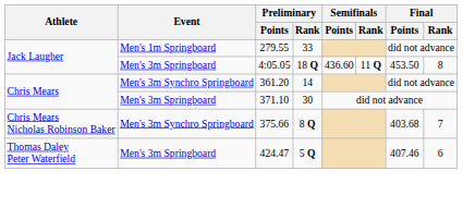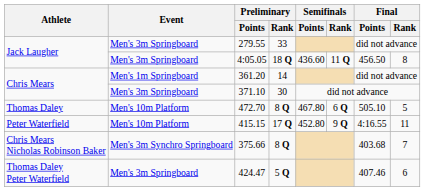 <table class=wikitable style="font-size:90%">
 <tr>
 <th rowspan="2">Athlete</th>
 <th rowspan="2">Event</th>
 <th colspan="2">Preliminary</th>
 <th colspan="2">Semifinals</th>
 <th colspan="2">Final</th>
 </tr>
 <tr>
 <th>Points</th>
 <th>Rank</th>
 <th>Points</th>
 <th>Rank</th>
 <th>Points</th>
 <th>Rank</th>
 </tr>
 <tr>
 <td rowspan="2"><a href='#'>Jack Laugher</a></td>
-<td><a href='#'>Men's 1m Springboard</a></td>
+<td><a href='#'>Men's 3m Springboard</a></td>
 <td align=center>279.55</td>
 <td align=center>33</td>
 <td colspan="2" style="background:wheat;"></td>
 <td style="text-align:center;" colspan="2">did not advance</td>
 </tr>
 <tr>
 <td><a href='#'>Men's 3m Springboard</a></td>
 <td align=center>4:05.05</td>
 <td align=center>18 <strong>Q</strong></td>
 <td align=center>436.60</td>
 <td align=center>11 <strong>Q</strong></td>
-<td align=center>453.50</td>
+<td align=center>456.50</td>
 <td align=center>8</td>
 </tr>
 <tr>
 <td rowspan="2"><a href='#'>Chris Mears</a></td>
-<td><a href='#'>Men's 3m Synchro Springboard</a></td>
+<td><a href='#'>Men's 1m Springboard</a></td>
 <td align=center>361.20</td>
 <td align=center>14</td>
 <td colspan="2" style="background:wheat;"></td>
 <td style="text-align:center;" colspan="2">did not advance</td>
 </tr>
 <tr>
 <td><a href='#'>Men's 3m Springboard</a></td>
 <td align=center>371.10</td>
 <td align=center>30</td>
 <td align=center colspan=4>did not advance</td>
+</tr>
+<tr>
+<td><a href='#'>Thomas Daley</a></td>
+<td><a href='#'>Men's 10m Platform</a></td>
+<td align=center>472.70</td>
+<td align=center>8 <strong>Q</strong></td>
+<td align=center>467.80</td>
+<td align=center>6 <strong>Q</strong></td>
+<td align=center>505.10</td>
+<td align=center>5</td>
+</tr>
+<tr>
+<td><a href='#'>Peter Waterfield</a></td>
+<td><a href='#'>Men's 10m Platform</a></td>
+<td align=center>415.15</td>
+<td align=center>17 <strong>Q</strong></td>
+<td align=center>452.80</td>
+<td align=center>9 <strong>Q</strong></td>
+<td align=center>4:16.55</td>
+<td align=center>11</td>
 </tr>
 <tr>
 <td><a href='#'>Chris Mears</a><br><a href='#'>Nicholas Robinson Baker</a></td>
 <td><a href='#'>Men's 3m Synchro Springboard</a></td>
 <td align=center>375.66</td>
 <td align=center>8 <strong>Q</strong></td>
 <td colspan="2" style="background:wheat;"></td>
 <td align=center>403.68</td>
 <td align=center>7</td>
 </tr>
 <tr>
 <td><a href='#'>Thomas Daley</a><br><a href='#'>Peter Waterfield</a></td>
 <td><a href='#'>Men's 3m Springboard</a></td>
 <td align=center>424.47</td>
 <td align=center>5 <strong>Q</strong></td>
 <td colspan="2" style="background:wheat;"></td>
 <td align=center>407.46</td>
 <td align=center>6</td>
 </tr>
 </table>
